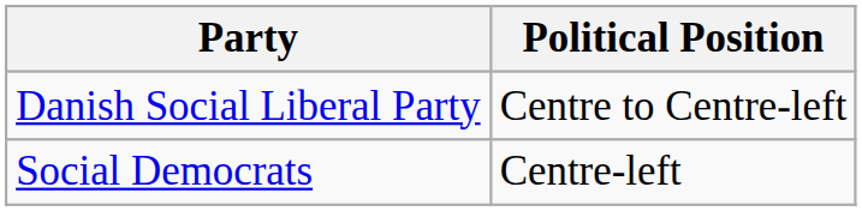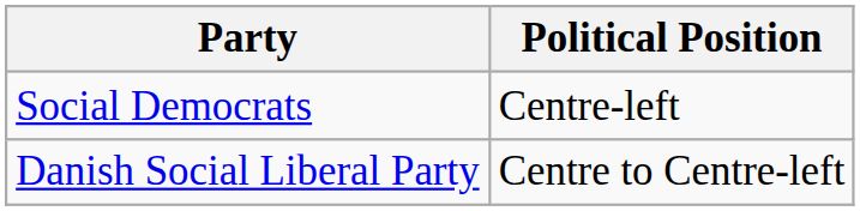 <table class="wikitable mw-collapsible mw-collapsed">
 <tr>
 <th>Party</th>
 <th>Political Position</th>
 </tr>
 <tr>
+<td><a href='#'>Social Democrats</a></td>
+<td>Centre-left</td>
+</tr>
+<tr>
 <td><a href='#'>Danish Social Liberal Party</a></td>
 <td>Centre to Centre-left</td>
 </tr>
-<tr>
-<td><a href='#'>Social Democrats</a></td>
-<td>Centre-left</td>
-</tr>
 </table>
